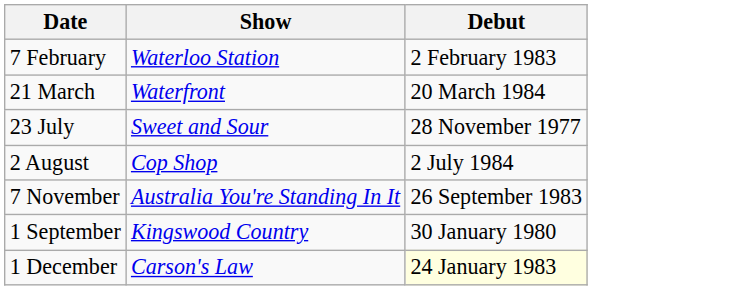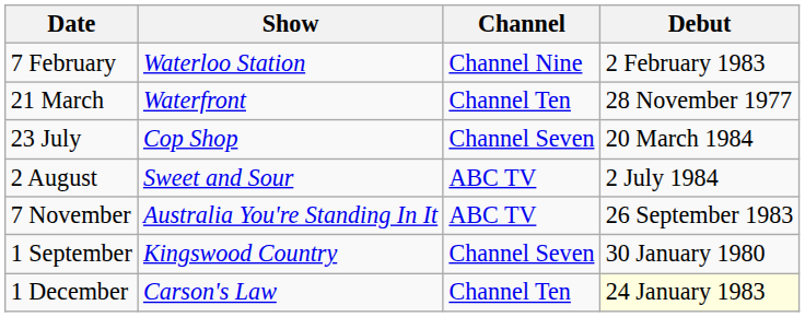 <table class="wikitable">
 <tr>
 <th>Date</th>
 <th>Show</th>
+<th>Channel</th>
 <th>Debut</th>
 </tr>
 <tr>
 <td>7 February</td>
 <td><em><a href='#'>Waterloo Station</a></em></td>
+<td><a href='#'>Channel Nine</a></td>
 <td>2 February 1983</td>
 </tr>
 <tr>
 <td>21 March</td>
 <td><em><a href='#'>Waterfront</a></em></td>
+<td><a href='#'>Channel Ten</a></td>
+<td>28 November 1977</td>
+</tr>
+<tr>
+<td>23 July</td>
+<td><em><a href='#'>Cop Shop</a></em></td>
+<td><a href='#'>Channel Seven</a></td>
 <td>20 March 1984</td>
 </tr>
 <tr>
-<td>23 July</td>
+<td>2 August</td>
 <td><em><a href='#'>Sweet and Sour</a></em></td>
-<td>28 November 1977</td>
-</tr>
-<tr>
-<td>2 August</td>
-<td><em><a href='#'>Cop Shop</a></em></td>
+<td><a href='#'>ABC TV</a></td>
 <td>2 July 1984</td>
 </tr>
 <tr>
 <td>7 November</td>
 <td><em><a href='#'>Australia You're Standing In It</a></em></td>
+<td><a href='#'>ABC TV</a></td>
 <td>26 September 1983</td>
 </tr>
 <tr>
 <td>1 September</td>
 <td><em><a href='#'>Kingswood Country</a></em></td>
+<td><a href='#'>Channel Seven</a></td>
 <td>30 January 1980</td>
 </tr>
 <tr>
 <td>1 December</td>
 <td><em><a href='#'>Carson's Law</a></em></td>
+<td><a href='#'>Channel Ten</a></td>
 <td style="background: lightyellow;">24 January 1983</td>
 </tr>
 </table>
